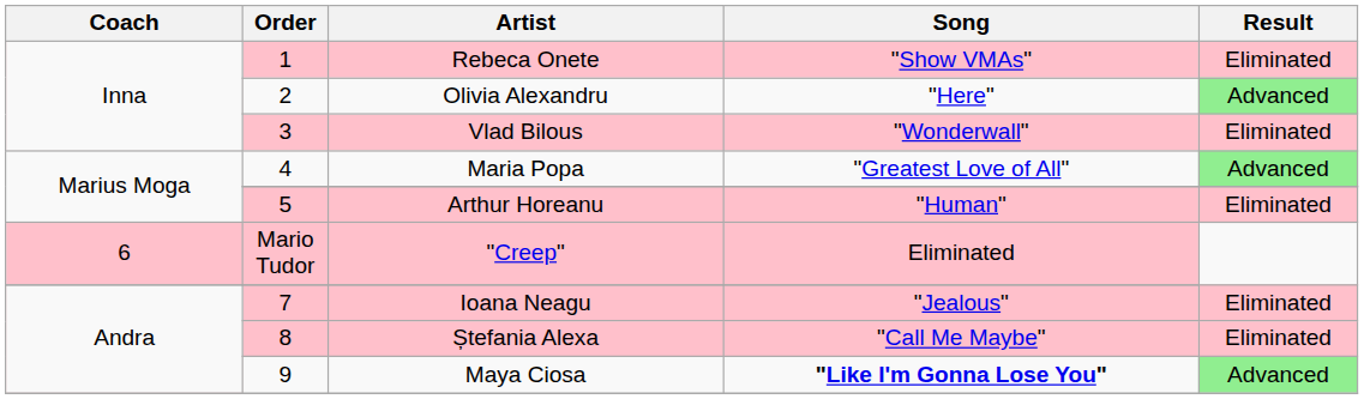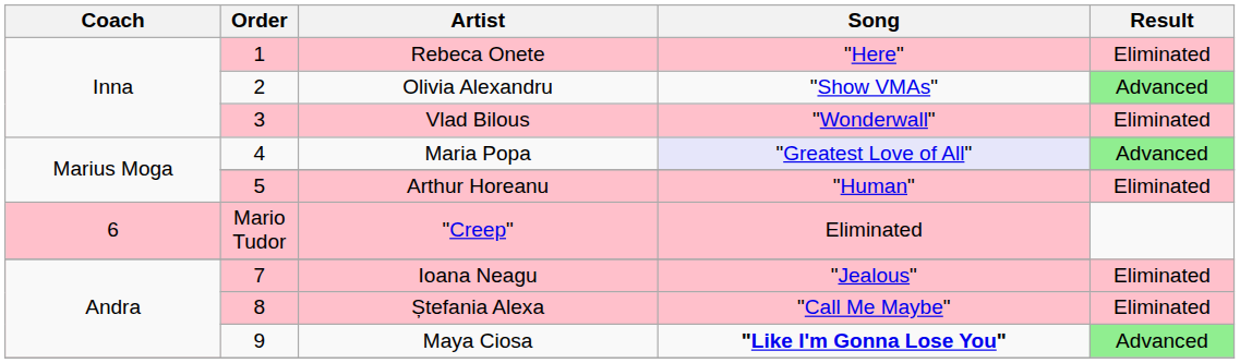 <table class="wikitable" style="text-align:center; width:75%;">
 <tr>
 <th scope="col" style="width:15%;">Coach</th>
 <th scope="col" style="width:05%;">Order</th>
 <th scope="col" style="width:25%;">Artist</th>
 <th scope="col" style="width:30%;">Song</th>
 <th scope="col" style="width:10%;">Result</th>
 </tr>
 <tr bgcolor="pink">
 <td rowspan="3" bgcolor="#f9f9f9">Inna</td>
 <td>1</td>
 <td>Rebeca Onete</td>
-<td>"<a href='#'>Show VMAs</a>"</td>
+<td>"<a href='#'>Here</a>"</td>
 <td>Eliminated</td>
 </tr>
 <tr>
 <td>2</td>
 <td>Olivia Alexandru</td>
-<td>"<a href='#'>Here</a>"</td>
+<td>"<a href='#'>Show VMAs</a>"</td>
 <td style="background:lightgreen;text-align:center;">Advanced</td>
 </tr>
 <tr bgcolor="pink">
 <td>3</td>
 <td>Vlad Bilous</td>
 <td>"<a href='#'>Wonderwall</a>"</td>
 <td>Eliminated</td>
 </tr>
 <tr>
 <td rowspan="3" bgcolor="#f9f9f9">Marius Moga</td>
 <td>4</td>
 <td>Maria Popa</td>
-<td>"<a href='#'>Greatest Love of All</a>"</td>
+<td style="background: lavender;">"<a href='#'>Greatest Love of All</a>"</td>
 <td style="background:lightgreen;text-align:center;">Advanced</td>
 </tr>
 <tr>
 </tr>
 <tr bgcolor="pink">
 <td>5</td>
 <td>Arthur Horeanu</td>
 <td>"<a href='#'>Human</a>"</td>
 <td>Eliminated</td>
 </tr>
 <tr bgcolor="pink">
 <td>6</td>
 <td>Mario Tudor</td>
 <td>"<a href='#'>Creep</a>"</td>
 <td>Eliminated</td>
 </tr>
 <tr>
 </tr>
 <tr bgcolor="pink">
 <td rowspan="3" bgcolor="#f9f9f9">Andra</td>
 <td>7</td>
 <td>Ioana Neagu</td>
 <td>"<a href='#'>Jealous</a>"</td>
 <td>Eliminated</td>
 </tr>
 <tr bgcolor="pink">
 <td>8</td>
 <td>Ștefania Alexa</td>
 <td>"<a href='#'>Call Me Maybe</a>"</td>
 <td>Eliminated</td>
 </tr>
 <tr>
 <td>9</td>
 <td>Maya Ciosa</td>
 <td><strong>"<a href='#'>Like I'm Gonna Lose You</a>"</strong></td>
 <td style="background:lightgreen;text-align:center;">Advanced</td>
 </tr>
 <tr>
 </tr>
 </table>
